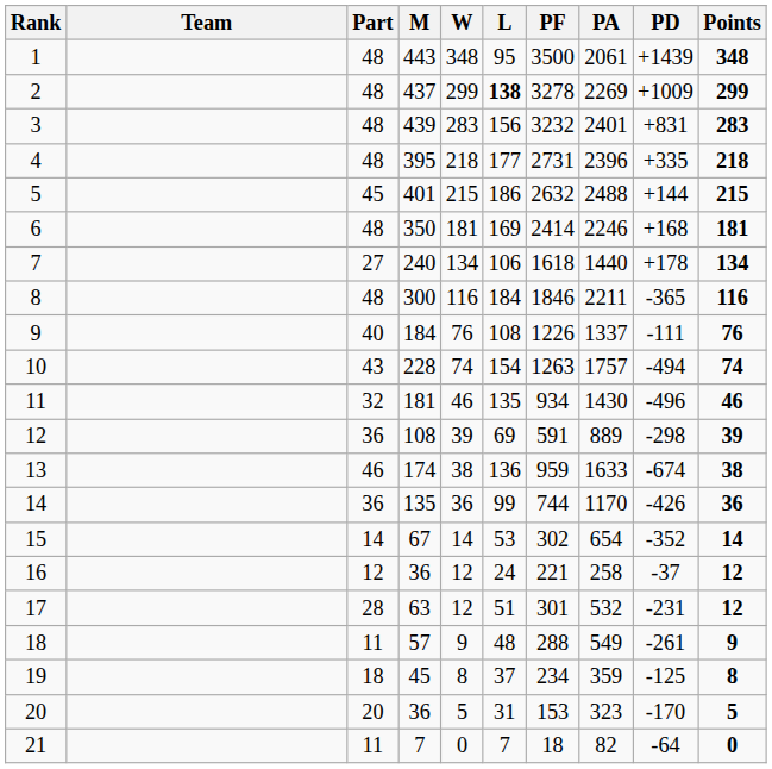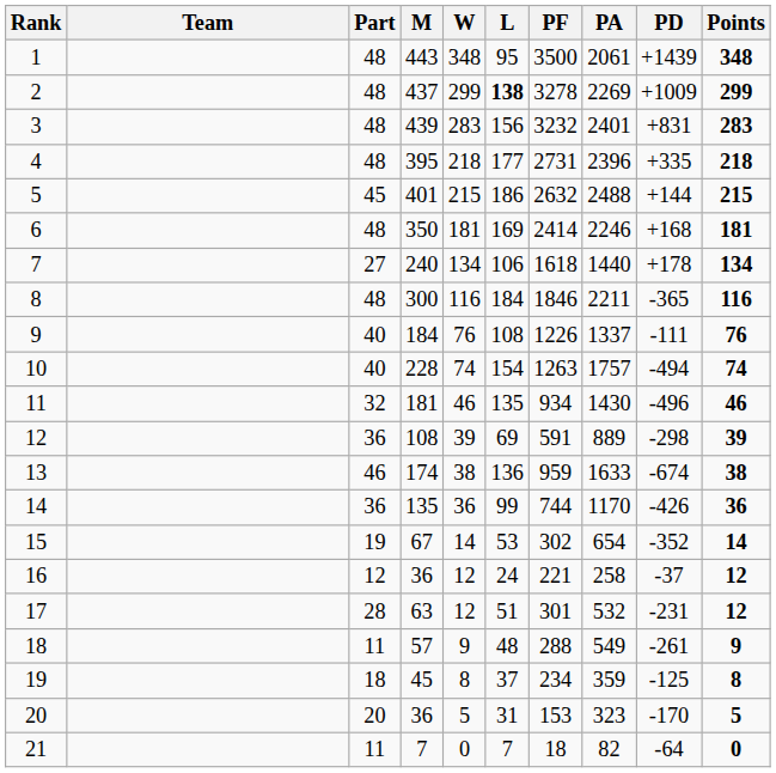 <table class="wikitable sortable" style="text-align:center">
 <tr>
 <th>Rank</th>
 <th width=200>Team</th>
 <th>Part</th>
 <th>M</th>
 <th>W</th>
 <th>L</th>
 <th>PF</th>
 <th>PA</th>
 <th>PD</th>
 <th>Points</th>
 </tr>
 <tr>
 <td>1</td>
 <td align=left></td>
 <td>48</td>
 <td>443</td>
 <td>348</td>
 <td>95</td>
 <td>3500</td>
 <td>2061</td>
 <td>+1439</td>
 <td><strong>348</strong></td>
 </tr>
 <tr>
 <td>2</td>
 <td align=left></td>
 <td>48</td>
 <td>437</td>
 <td>299</td>
 <td><strong>138</strong></td>
 <td>3278</td>
 <td>2269</td>
 <td>+1009</td>
 <td><strong>299</strong></td>
 </tr>
 <tr>
 <td>3</td>
 <td align=left></td>
 <td>48</td>
 <td>439</td>
 <td>283</td>
 <td>156</td>
 <td>3232</td>
 <td>2401</td>
 <td>+831</td>
 <td><strong>283</strong></td>
 </tr>
 <tr>
 <td>4</td>
 <td align=left></td>
 <td>48</td>
 <td>395</td>
 <td>218</td>
 <td>177</td>
 <td>2731</td>
 <td>2396</td>
 <td>+335</td>
 <td><strong>218</strong></td>
 </tr>
 <tr>
 <td>5</td>
 <td align=left></td>
 <td>45</td>
 <td>401</td>
 <td>215</td>
 <td>186</td>
 <td>2632</td>
 <td>2488</td>
 <td>+144</td>
 <td><strong>215</strong></td>
 </tr>
 <tr>
 <td>6</td>
 <td align=left></td>
 <td>48</td>
 <td>350</td>
 <td>181</td>
 <td>169</td>
 <td>2414</td>
 <td>2246</td>
 <td>+168</td>
 <td><strong>181</strong></td>
 </tr>
 <tr>
 <td>7</td>
 <td align=left></td>
 <td>27</td>
 <td>240</td>
 <td>134</td>
 <td>106</td>
 <td>1618</td>
 <td>1440</td>
 <td>+178</td>
 <td><strong>134</strong></td>
 </tr>
 <tr>
 <td>8</td>
 <td align=left></td>
 <td>48</td>
 <td>300</td>
 <td>116</td>
 <td>184</td>
 <td>1846</td>
 <td>2211</td>
 <td>-365</td>
 <td><strong>116</strong></td>
 </tr>
 <tr>
 <td>9</td>
 <td align=left></td>
 <td>40</td>
 <td>184</td>
 <td>76</td>
 <td>108</td>
 <td>1226</td>
 <td>1337</td>
 <td>-111</td>
 <td><strong>76</strong></td>
 </tr>
 <tr>
 <td>10</td>
 <td align=left></td>
-<td>43</td>
+<td>40</td>
 <td>228</td>
 <td>74</td>
 <td>154</td>
 <td>1263</td>
 <td>1757</td>
 <td>-494</td>
 <td><strong>74</strong></td>
 </tr>
 <tr>
 <td>11</td>
 <td align=left></td>
 <td>32</td>
 <td>181</td>
 <td>46</td>
 <td>135</td>
 <td>934</td>
 <td>1430</td>
 <td>-496</td>
 <td><strong>46</strong></td>
 </tr>
 <tr>
 <td>12</td>
 <td align=left></td>
 <td>36</td>
 <td>108</td>
 <td>39</td>
 <td>69</td>
 <td>591</td>
 <td>889</td>
 <td>-298</td>
 <td><strong>39</strong></td>
 </tr>
 <tr>
 <td>13</td>
 <td align=left></td>
 <td>46</td>
 <td>174</td>
 <td>38</td>
 <td>136</td>
 <td>959</td>
 <td>1633</td>
 <td>-674</td>
 <td><strong>38</strong></td>
 </tr>
 <tr>
 <td>14</td>
 <td align=left></td>
 <td>36</td>
 <td>135</td>
 <td>36</td>
 <td>99</td>
 <td>744</td>
 <td>1170</td>
 <td>-426</td>
 <td><strong>36</strong></td>
 </tr>
 <tr>
 <td>15</td>
 <td align=left></td>
-<td>14</td>
+<td>19</td>
 <td>67</td>
 <td>14</td>
 <td>53</td>
 <td>302</td>
 <td>654</td>
 <td>-352</td>
 <td><strong>14</strong></td>
 </tr>
 <tr>
 <td>16</td>
 <td align=left></td>
 <td>12</td>
 <td>36</td>
 <td>12</td>
 <td>24</td>
 <td>221</td>
 <td>258</td>
 <td>-37</td>
 <td><strong>12</strong></td>
 </tr>
 <tr>
 <td>17</td>
 <td align=left></td>
 <td>28</td>
 <td>63</td>
 <td>12</td>
 <td>51</td>
 <td>301</td>
 <td>532</td>
 <td>-231</td>
 <td><strong>12</strong></td>
 </tr>
 <tr>
 <td>18</td>
 <td align=left></td>
 <td>11</td>
 <td>57</td>
 <td>9</td>
 <td>48</td>
 <td>288</td>
 <td>549</td>
 <td>-261</td>
 <td><strong>9</strong></td>
 </tr>
 <tr>
 <td>19</td>
 <td align=left></td>
 <td>18</td>
 <td>45</td>
 <td>8</td>
 <td>37</td>
 <td>234</td>
 <td>359</td>
 <td>-125</td>
 <td><strong>8</strong></td>
 </tr>
 <tr>
 <td>20</td>
 <td align=left></td>
 <td>20</td>
 <td>36</td>
 <td>5</td>
 <td>31</td>
 <td>153</td>
 <td>323</td>
 <td>-170</td>
 <td><strong>5</strong></td>
 </tr>
 <tr>
 <td>21</td>
 <td align=left></td>
 <td>11</td>
 <td>7</td>
 <td>0</td>
 <td>7</td>
 <td>18</td>
 <td>82</td>
 <td>-64</td>
 <td><strong>0</strong></td>
 </tr>
 </table>
